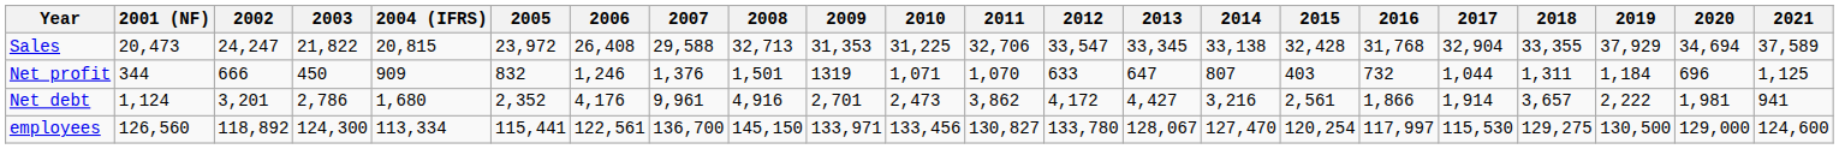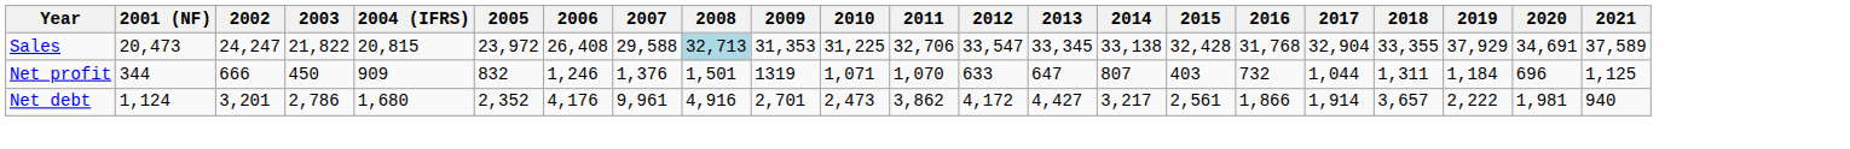 <table class="wikitable" border="3">
 <tr>
 <th>Year</th>
 <th>2001 (NF)</th>
 <th>2002</th>
 <th>2003</th>
 <th>2004 (IFRS)</th>
 <th>2005</th>
 <th>2006</th>
 <th>2007</th>
 <th>2008</th>
 <th>2009</th>
 <th>2010</th>
 <th>2011</th>
 <th>2012</th>
 <th>2013</th>
 <th>2014</th>
 <th>2015</th>
 <th>2016</th>
 <th>2017</th>
 <th>2018</th>
 <th>2019</th>
 <th>2020</th>
 <th>2021</th>
 </tr>
 <tr ---->
 <td><a href='#'>Sales</a></td>
 <td>20,473</td>
 <td>24,247</td>
 <td>21,822</td>
 <td>20,815</td>
 <td>23,972</td>
 <td>26,408</td>
 <td>29,588</td>
-<td>32,713</td>
+<td style="background: lightblue;">32,713</td>
 <td>31,353</td>
 <td>31,225</td>
 <td>32,706</td>
 <td>33,547</td>
 <td>33,345</td>
 <td>33,138</td>
 <td>32,428</td>
 <td>31,768</td>
 <td>32,904</td>
 <td>33,355</td>
 <td>37,929</td>
-<td>34,694</td>
+<td>34,691</td>
 <td>37,589</td>
 </tr>
 <tr ---->
 <td><a href='#'>Net profit</a></td>
 <td>344</td>
 <td>666</td>
 <td>450</td>
 <td>909</td>
 <td>832</td>
 <td>1,246</td>
 <td>1,376</td>
 <td>1,501</td>
 <td>1319</td>
 <td>1,071</td>
 <td>1,070</td>
 <td>633</td>
 <td>647</td>
 <td>807</td>
 <td>403</td>
 <td>732</td>
 <td>1,044</td>
 <td>1,311</td>
 <td>1,184</td>
 <td>696</td>
 <td>1,125</td>
 </tr>
 <tr ---->
 <td><a href='#'>Net debt</a></td>
 <td>1,124</td>
 <td>3,201</td>
 <td>2,786</td>
 <td>1,680</td>
 <td>2,352</td>
 <td>4,176</td>
 <td>9,961</td>
 <td>4,916</td>
 <td>2,701</td>
 <td>2,473</td>
 <td>3,862</td>
 <td>4,172</td>
 <td>4,427</td>
-<td>3,216</td>
+<td>3,217</td>
 <td>2,561</td>
 <td>1,866</td>
 <td>1,914</td>
 <td>3,657</td>
 <td>2,222</td>
 <td>1,981</td>
-<td>941</td>
-</tr>
-<tr ---->
-<td><a href='#'>employees</a></td>
-<td>126,560</td>
-<td>118,892</td>
-<td>124,300</td>
-<td>113,334</td>
-<td>115,441</td>
-<td>122,561</td>
-<td>136,700</td>
-<td>145,150</td>
-<td>133,971</td>
-<td>133,456</td>
-<td>130,827</td>
-<td>133,780</td>
-<td>128,067</td>
-<td>127,470</td>
-<td>120,254</td>
-<td>117,997</td>
-<td>115,530</td>
-<td>129,275</td>
-<td>130,500</td>
-<td>129,000</td>
-<td>124,600</td>
+<td>940</td>
 </tr>
 </table>
